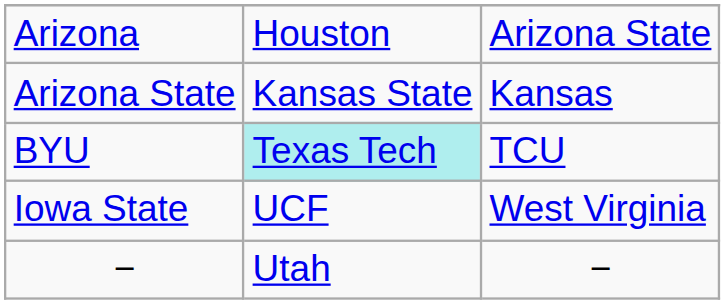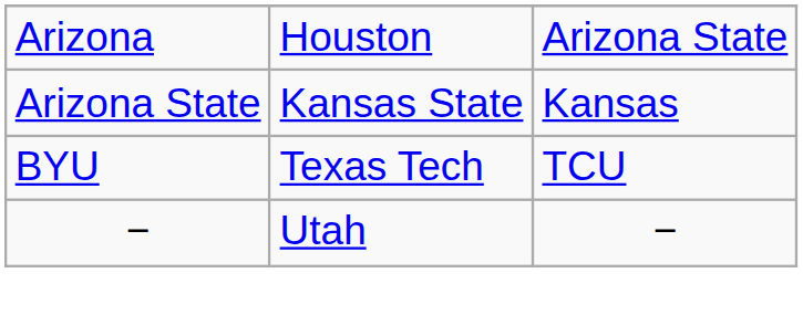 <table class="wikitable">
 <tr>
 </tr>
 <tr>
 <td><a href='#'>Arizona</a></td>
 <td><a href='#'>Houston</a></td>
 <td><a href='#'>Arizona State</a></td>
 </tr>
 <tr>
 <td><a href='#'>Arizona State</a></td>
 <td><a href='#'>Kansas State</a></td>
 <td><a href='#'>Kansas</a></td>
 </tr>
 <tr>
 <td><a href='#'>BYU</a></td>
-<td style="background: paleturquoise;"><a href='#'>Texas Tech</a></td>
+<td><a href='#'>Texas Tech</a></td>
 <td><a href='#'>TCU</a></td>
-</tr>
-<tr>
-<td><a href='#'>Iowa State</a></td>
-<td><a href='#'>UCF</a></td>
-<td><a href='#'>West Virginia</a></td>
 </tr>
 <tr>
 <td style="text-align: center;">−</td>
 <td><a href='#'>Utah</a></td>
 <td style="text-align: center;">−</td>
 </tr>
 </table>
